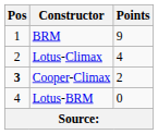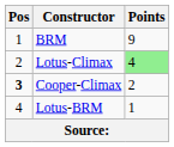 <table class="wikitable" style="font-size: 95%;">
 <tr>
 <th>Pos</th>
 <th>Constructor</th>
 <th>Points</th>
 </tr>
 <tr>
 <td align="center">1</td>
 <td> <a href='#'>BRM</a></td>
 <td align="left">9</td>
 </tr>
 <tr>
 <td align="center">2</td>
 <td> <a href='#'>Lotus</a>-<a href='#'>Climax</a></td>
-<td align="left">4</td>
+<td align="left" style="background: lightgreen;">4</td>
 </tr>
 <tr>
 <td align="center"><strong>3</strong></td>
 <td> <a href='#'>Cooper</a>-<a href='#'>Climax</a></td>
 <td align="left">2</td>
 </tr>
 <tr>
 <td align="center">4</td>
 <td> <a href='#'>Lotus</a>-<a href='#'>BRM</a></td>
-<td align="left">0</td>
+<td align="left">1</td>
 </tr>
 <tr>
 <th colspan=4>Source: </th>
 </tr>
 </table>
